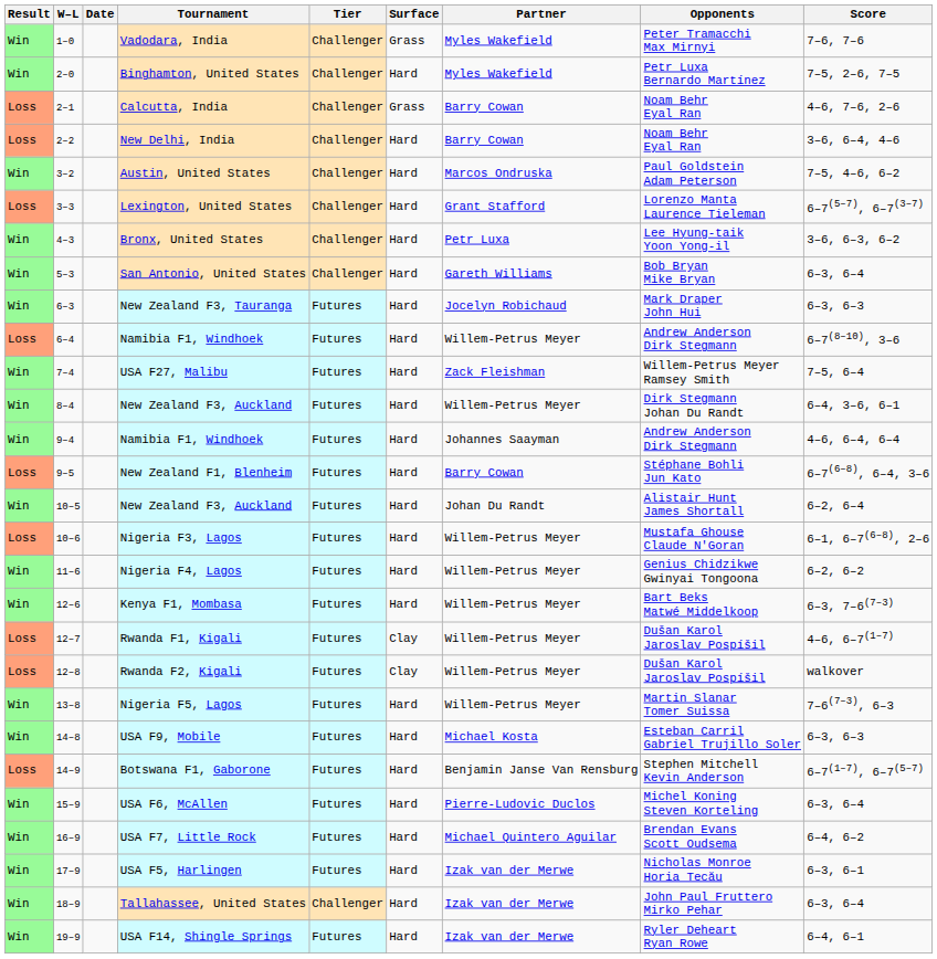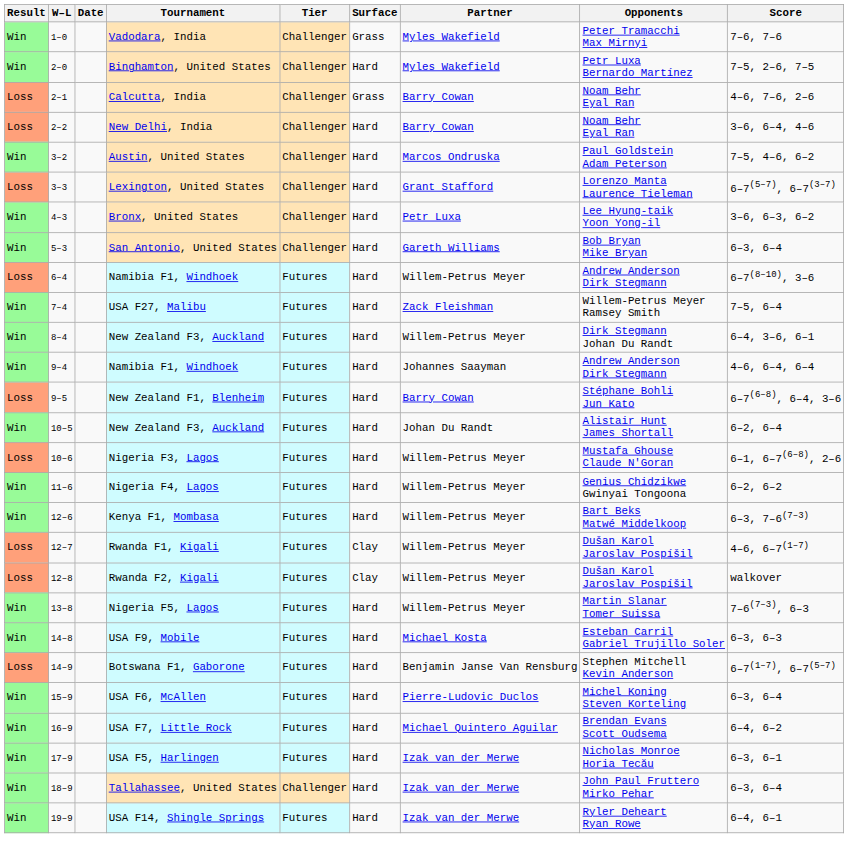 <table class="sortable wikitable">
 <tr>
 <th>Result</th>
 <th class="unsortable">W–L</th>
 <th>Date</th>
 <th>Tournament</th>
 <th>Tier</th>
 <th>Surface</th>
 <th>Partner</th>
 <th>Opponents</th>
 <th class="unsortable">Score</th>
 </tr>
 <tr>
 <td style="background:#98fb98;">Win</td>
 <td><small>1–0</small></td>
 <td></td>
 <td style="background:moccasin;"><a href='#'>Vadodara</a>, India</td>
 <td style="background:moccasin;">Challenger</td>
 <td>Grass</td>
 <td> <a href='#'>Myles Wakefield</a></td>
 <td> <a href='#'>Peter Tramacchi</a> <br>  <a href='#'>Max Mirnyi</a></td>
 <td>7–6, 7–6</td>
 </tr>
 <tr>
 <td style="background:#98fb98;">Win</td>
 <td><small>2–0</small></td>
 <td></td>
 <td style="background:moccasin;"><a href='#'>Binghamton</a>, United States</td>
 <td style="background:moccasin;">Challenger</td>
 <td>Hard</td>
 <td> <a href='#'>Myles Wakefield</a></td>
 <td> <a href='#'>Petr Luxa</a> <br>  <a href='#'>Bernardo Martínez</a></td>
 <td>7–5, 2–6, 7–5</td>
 </tr>
 <tr>
 <td style="background:#ffa07a;">Loss</td>
 <td><small>2–1</small></td>
 <td></td>
 <td style="background:moccasin;"><a href='#'>Calcutta</a>, India</td>
 <td style="background:moccasin;">Challenger</td>
 <td>Grass</td>
 <td> <a href='#'>Barry Cowan</a></td>
 <td> <a href='#'>Noam Behr</a> <br>  <a href='#'>Eyal Ran</a></td>
 <td>4–6, 7–6, 2–6</td>
 </tr>
 <tr>
 <td style="background:#ffa07a;">Loss</td>
 <td><small>2–2</small></td>
 <td></td>
 <td style="background:moccasin;"><a href='#'>New Delhi</a>, India</td>
 <td style="background:moccasin;">Challenger</td>
 <td>Hard</td>
 <td> <a href='#'>Barry Cowan</a></td>
 <td> <a href='#'>Noam Behr</a> <br>  <a href='#'>Eyal Ran</a></td>
 <td>3–6, 6–4, 4–6</td>
 </tr>
 <tr>
 <td style="background:#98fb98;">Win</td>
 <td><small>3–2</small></td>
 <td></td>
 <td style="background:moccasin;"><a href='#'>Austin</a>, United States</td>
 <td style="background:moccasin;">Challenger</td>
 <td>Hard</td>
 <td> <a href='#'>Marcos Ondruska</a></td>
 <td> <a href='#'>Paul Goldstein</a> <br>  <a href='#'>Adam Peterson</a></td>
 <td>7–5, 4–6, 6–2</td>
 </tr>
 <tr>
 <td style="background:#ffa07a;">Loss</td>
 <td><small>3–3</small></td>
 <td></td>
 <td style="background:moccasin;"><a href='#'>Lexington</a>, United States</td>
 <td style="background:moccasin;">Challenger</td>
 <td>Hard</td>
 <td> <a href='#'>Grant Stafford</a></td>
 <td> <a href='#'>Lorenzo Manta</a> <br>  <a href='#'>Laurence Tieleman</a></td>
 <td>6–7<sup>(5–7)</sup>, 6–7<sup>(3–7)</sup></td>
 </tr>
 <tr>
 <td style="background:#98fb98;">Win</td>
 <td><small>4–3</small></td>
 <td></td>
 <td style="background:moccasin;"><a href='#'>Bronx</a>, United States</td>
 <td style="background:moccasin;">Challenger</td>
 <td>Hard</td>
 <td> <a href='#'>Petr Luxa</a></td>
 <td> <a href='#'>Lee Hyung-taik</a> <br>  <a href='#'>Yoon Yong-il</a></td>
 <td>3–6, 6–3, 6–2</td>
 </tr>
 <tr>
 <td style="background:#98fb98;">Win</td>
 <td><small>5–3</small></td>
 <td></td>
 <td style="background:moccasin;"><a href='#'>San Antonio</a>, United States</td>
 <td style="background:moccasin;">Challenger</td>
 <td>Hard</td>
 <td> <a href='#'>Gareth Williams</a></td>
 <td> <a href='#'>Bob Bryan</a> <br>  <a href='#'>Mike Bryan</a></td>
 <td>6–3, 6–4</td>
-</tr>
-<tr>
-<td style="background:#98fb98;">Win</td>
-<td><small>6–3</small></td>
-<td></td>
-<td style="background:#cffcff;">New Zealand F3, <a href='#'>Tauranga</a></td>
-<td style="background:#cffcff;">Futures</td>
-<td>Hard</td>
-<td> <a href='#'>Jocelyn Robichaud</a></td>
-<td> <a href='#'>Mark Draper</a> <br>  <a href='#'>John Hui</a></td>
-<td>6–3, 6–3</td>
 </tr>
 <tr>
 <td style="background:#ffa07a;">Loss</td>
 <td><small>6–4</small></td>
 <td></td>
 <td style="background:#cffcff;">Namibia F1, <a href='#'>Windhoek</a></td>
 <td style="background:#cffcff;">Futures</td>
 <td>Hard</td>
 <td> Willem-Petrus Meyer</td>
 <td> <a href='#'>Andrew Anderson</a> <br>  <a href='#'>Dirk Stegmann</a></td>
 <td>6–7<sup>(8–10)</sup>, 3–6</td>
 </tr>
 <tr>
 <td style="background:#98fb98;">Win</td>
 <td><small>7–4</small></td>
 <td></td>
 <td style="background:#cffcff;">USA F27, <a href='#'>Malibu</a></td>
 <td style="background:#cffcff;">Futures</td>
 <td>Hard</td>
 <td> <a href='#'>Zack Fleishman</a></td>
 <td> Willem-Petrus Meyer <br>  Ramsey Smith</td>
 <td>7–5, 6–4</td>
 </tr>
 <tr>
 <td style="background:#98fb98;">Win</td>
 <td><small>8–4</small></td>
 <td></td>
 <td style="background:#cffcff;">New Zealand F3, <a href='#'>Auckland</a></td>
 <td style="background:#cffcff;">Futures</td>
 <td>Hard</td>
 <td> Willem-Petrus Meyer</td>
 <td> <a href='#'>Dirk Stegmann</a> <br>  Johan Du Randt</td>
 <td>6–4, 3–6, 6–1</td>
 </tr>
 <tr>
 <td style="background:#98fb98;">Win</td>
 <td><small>9–4</small></td>
 <td></td>
 <td style="background:#cffcff;">Namibia F1, <a href='#'>Windhoek</a></td>
 <td style="background:#cffcff;">Futures</td>
 <td>Hard</td>
 <td> Johannes Saayman</td>
 <td> <a href='#'>Andrew Anderson</a> <br>  <a href='#'>Dirk Stegmann</a></td>
 <td>4–6, 6–4, 6–4</td>
 </tr>
 <tr>
 <td style="background:#ffa07a;">Loss</td>
 <td><small>9–5</small></td>
 <td></td>
 <td style="background:#cffcff;">New Zealand F1, <a href='#'>Blenheim</a></td>
 <td style="background:#cffcff;">Futures</td>
 <td>Hard</td>
 <td> <a href='#'>Barry Cowan</a></td>
 <td> <a href='#'>Stéphane Bohli</a> <br>  <a href='#'>Jun Kato</a></td>
 <td>6–7<sup>(6–8)</sup>, 6–4, 3–6</td>
 </tr>
 <tr>
 <td style="background:#98fb98;">Win</td>
 <td><small>10–5</small></td>
 <td></td>
 <td style="background:#cffcff;">New Zealand F3, <a href='#'>Auckland</a></td>
 <td style="background:#cffcff;">Futures</td>
 <td>Hard</td>
 <td> Johan Du Randt</td>
 <td> <a href='#'>Alistair Hunt</a> <br>  <a href='#'>James Shortall</a></td>
 <td>6–2, 6–4</td>
 </tr>
 <tr>
 <td style="background:#ffa07a;">Loss</td>
 <td><small>10–6</small></td>
 <td></td>
 <td style="background:#cffcff;">Nigeria F3, <a href='#'>Lagos</a></td>
 <td style="background:#cffcff;">Futures</td>
 <td>Hard</td>
 <td> Willem-Petrus Meyer</td>
 <td> <a href='#'>Mustafa Ghouse</a> <br>  <a href='#'>Claude N'Goran</a></td>
 <td>6–1, 6–7<sup>(6–8)</sup>, 2–6</td>
 </tr>
 <tr>
 <td style="background:#98fb98;">Win</td>
 <td><small>11–6</small></td>
 <td></td>
 <td style="background:#cffcff;">Nigeria F4, <a href='#'>Lagos</a></td>
 <td style="background:#cffcff;">Futures</td>
 <td>Hard</td>
 <td> Willem-Petrus Meyer</td>
 <td> <a href='#'>Genius Chidzikwe</a> <br>  Gwinyai Tongoona</td>
 <td>6–2, 6–2</td>
 </tr>
 <tr>
 <td style="background:#98fb98;">Win</td>
 <td><small>12–6</small></td>
 <td></td>
 <td style="background:#cffcff;">Kenya F1, <a href='#'>Mombasa</a></td>
 <td style="background:#cffcff;">Futures</td>
 <td>Hard</td>
 <td> Willem-Petrus Meyer</td>
 <td> <a href='#'>Bart Beks</a> <br>  <a href='#'>Matwé Middelkoop</a></td>
 <td>6–3, 7–6<sup>(7–3)</sup></td>
 </tr>
 <tr>
 <td style="background:#ffa07a;">Loss</td>
 <td><small>12–7</small></td>
 <td></td>
 <td style="background:#cffcff;">Rwanda F1, <a href='#'>Kigali</a></td>
 <td style="background:#cffcff;">Futures</td>
 <td>Clay</td>
 <td> Willem-Petrus Meyer</td>
 <td> <a href='#'>Dušan Karol</a> <br>  <a href='#'>Jaroslav Pospíšil</a></td>
 <td>4–6, 6–7<sup>(1–7)</sup></td>
 </tr>
 <tr>
 <td style="background:#ffa07a;">Loss</td>
 <td><small>12–8</small></td>
 <td></td>
 <td style="background:#cffcff;">Rwanda F2, <a href='#'>Kigali</a></td>
 <td style="background:#cffcff;">Futures</td>
 <td>Clay</td>
 <td> Willem-Petrus Meyer</td>
 <td> <a href='#'>Dušan Karol</a> <br>  <a href='#'>Jaroslav Pospíšil</a></td>
 <td>walkover</td>
 </tr>
 <tr>
 <td style="background:#98fb98;">Win</td>
 <td><small>13–8</small></td>
 <td></td>
 <td style="background:#cffcff;">Nigeria F5, <a href='#'>Lagos</a></td>
 <td style="background:#cffcff;">Futures</td>
 <td>Hard</td>
 <td> Willem-Petrus Meyer</td>
 <td> <a href='#'>Martin Slanar</a> <br>  <a href='#'>Tomer Suissa</a></td>
 <td>7–6<sup>(7–3)</sup>, 6–3</td>
 </tr>
 <tr>
 <td style="background:#98fb98;">Win</td>
 <td><small>14–8</small></td>
 <td></td>
 <td style="background:#cffcff;">USA F9, <a href='#'>Mobile</a></td>
 <td style="background:#cffcff;">Futures</td>
 <td>Hard</td>
 <td> <a href='#'>Michael Kosta</a></td>
 <td> <a href='#'>Esteban Carril</a> <br>  <a href='#'>Gabriel Trujillo Soler</a></td>
 <td>6–3, 6–3</td>
 </tr>
 <tr>
 <td style="background:#ffa07a;">Loss</td>
 <td><small>14–9</small></td>
 <td></td>
 <td style="background:#cffcff;">Botswana F1, <a href='#'>Gaborone</a></td>
 <td style="background:#cffcff;">Futures</td>
 <td>Hard</td>
 <td> Benjamin Janse Van Rensburg</td>
 <td> Stephen Mitchell <br>  <a href='#'>Kevin Anderson</a></td>
 <td>6–7<sup>(1–7)</sup>, 6–7<sup>(5–7)</sup></td>
 </tr>
 <tr>
 <td style="background:#98fb98;">Win</td>
 <td><small>15–9</small></td>
 <td></td>
 <td style="background:#cffcff;">USA F6, <a href='#'>McAllen</a></td>
 <td style="background:#cffcff;">Futures</td>
 <td>Hard</td>
 <td> <a href='#'>Pierre-Ludovic Duclos</a></td>
 <td> <a href='#'>Michel Koning</a> <br>  <a href='#'>Steven Korteling</a></td>
 <td>6–3, 6–4</td>
 </tr>
 <tr>
 <td style="background:#98fb98;">Win</td>
 <td><small>16–9</small></td>
 <td></td>
 <td style="background:#cffcff;">USA F7, <a href='#'>Little Rock</a></td>
 <td style="background:#cffcff;">Futures</td>
 <td>Hard</td>
 <td> <a href='#'>Michael Quintero Aguilar</a></td>
 <td> <a href='#'>Brendan Evans</a> <br>  <a href='#'>Scott Oudsema</a></td>
 <td>6–4, 6–2</td>
 </tr>
 <tr>
 <td style="background:#98fb98;">Win</td>
 <td><small>17–9</small></td>
 <td></td>
 <td style="background:#cffcff;">USA F5, <a href='#'>Harlingen</a></td>
 <td style="background:#cffcff;">Futures</td>
 <td>Hard</td>
 <td> <a href='#'>Izak van der Merwe</a></td>
 <td> <a href='#'>Nicholas Monroe</a> <br>  <a href='#'>Horia Tecău</a></td>
 <td>6–3, 6–1</td>
 </tr>
 <tr>
 <td style="background:#98fb98;">Win</td>
 <td><small>18–9</small></td>
 <td></td>
 <td style="background:moccasin;"><a href='#'>Tallahassee</a>, United States</td>
 <td style="background:moccasin;">Challenger</td>
 <td>Hard</td>
 <td> <a href='#'>Izak van der Merwe</a></td>
 <td> <a href='#'>John Paul Fruttero</a> <br>  <a href='#'>Mirko Pehar</a></td>
 <td>6–3, 6–4</td>
 </tr>
 <tr>
 <td style="background:#98fb98;">Win</td>
 <td><small>19–9</small></td>
 <td></td>
 <td style="background:#cffcff;">USA F14, <a href='#'>Shingle Springs</a></td>
 <td style="background:#cffcff;">Futures</td>
 <td>Hard</td>
 <td> <a href='#'>Izak van der Merwe</a></td>
 <td> <a href='#'>Ryler Deheart</a> <br>  <a href='#'>Ryan Rowe</a></td>
 <td>6–4, 6–1</td>
 </tr>
 </table>
